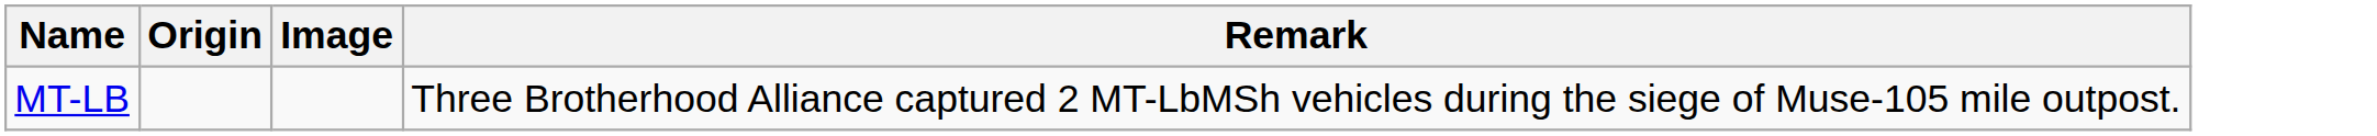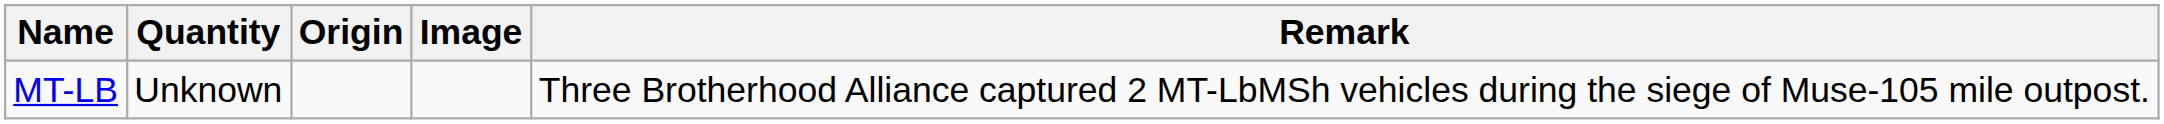 <table class="wikitable">
 <tr>
 <th>Name</th>
+<th>Quantity</th>
 <th>Origin</th>
 <th>Image</th>
 <th>Remark</th>
 </tr>
 <tr>
 <td><a href='#'>MT-LB</a></td>
+<td>Unknown</td>
 <td></td>
 <td><br></td>
 <td>Three Brotherhood Alliance captured 2 MT-LbMSh vehicles during the siege of Muse-105 mile outpost.</td>
 </tr>
 </table>
